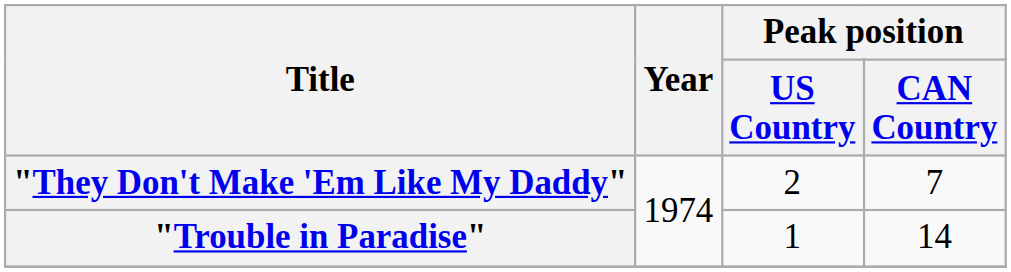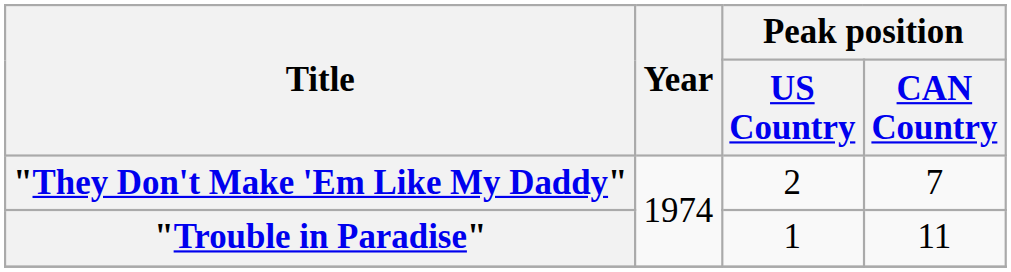 <table class="wikitable plainrowheaders" style="text-align:center;">
 <tr>
 <th scope="col" rowspan = "2">Title</th>
 <th scope="col" rowspan = "2">Year</th>
 <th scope="col" colspan="2">Peak position</th>
 </tr>
 <tr>
 <th><a href='#'>US<br>Country</a><br></th>
 <th scope="col"><a href='#'>CAN<br>Country</a><br></th>
 </tr>
 <tr>
 <th scope = "row">"<a href='#'>They Don't Make 'Em Like My Daddy</a>"</th>
 <td rowspan = "2">1974</td>
 <td>2</td>
 <td>7</td>
 </tr>
 <tr>
 <th scope = "row">"<a href='#'>Trouble in Paradise</a>"</th>
 <td>1</td>
-<td>14</td>
+<td>11</td>
 </tr>
 <tr>
 </tr>
 </table>
